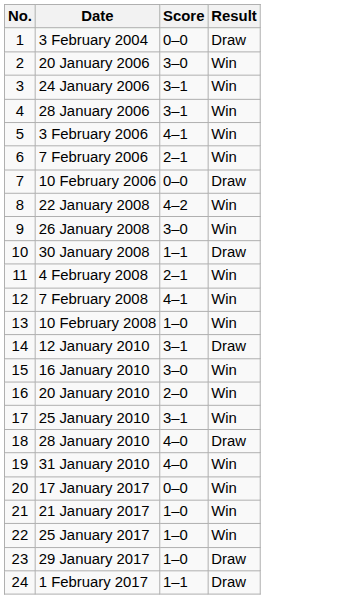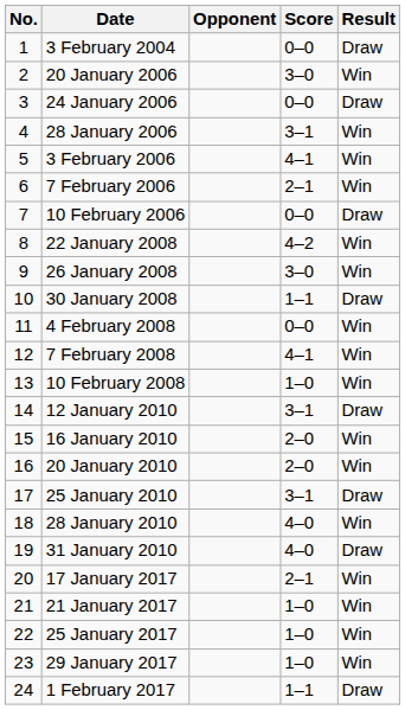 <table class="wikitable">
 <tr style="background:#DDFFDD">
 <th>No.</th>
 <th>Date</th>
+<th>Opponent</th>
 <th>Score</th>
 <th>Result</th>
 </tr>
 <tr>
 <td align=center>1</td>
 <td>3 February 2004</td>
+<td></td>
 <td>0–0</td>
 <td>Draw</td>
 </tr>
 <tr>
 <td align=center>2</td>
 <td>20 January 2006</td>
+<td></td>
 <td>3–0</td>
 <td>Win</td>
 </tr>
 <tr>
 <td align=center>3</td>
 <td>24 January 2006</td>
-<td>3–1</td>
-<td>Win</td>
+<td></td>
+<td>0–0</td>
+<td>Draw</td>
 </tr>
 <tr>
 <td align=center>4</td>
 <td>28 January 2006</td>
+<td></td>
 <td>3–1</td>
 <td>Win</td>
 </tr>
 <tr>
 <td align=center>5</td>
 <td>3 February 2006</td>
+<td></td>
 <td>4–1</td>
 <td>Win</td>
 </tr>
 <tr>
 <td align=center>6</td>
 <td>7 February 2006</td>
+<td></td>
 <td>2–1</td>
 <td>Win</td>
 </tr>
 <tr>
 <td align=center>7</td>
 <td>10 February 2006</td>
+<td></td>
 <td>0–0 </td>
 <td>Draw</td>
 </tr>
 <tr>
 <td align=center>8</td>
 <td>22 January 2008</td>
+<td></td>
 <td>4–2</td>
 <td>Win</td>
 </tr>
 <tr>
 <td align=center>9</td>
 <td>26 January 2008</td>
+<td></td>
 <td>3–0</td>
 <td>Win</td>
 </tr>
 <tr>
 <td align=center>10</td>
 <td>30 January 2008</td>
+<td></td>
 <td>1–1</td>
 <td>Draw</td>
 </tr>
 <tr>
 <td align=center>11</td>
 <td>4 February 2008</td>
-<td>2–1</td>
+<td></td>
+<td>0–0</td>
 <td>Win</td>
 </tr>
 <tr>
 <td align=center>12</td>
 <td>7 February 2008</td>
+<td></td>
 <td>4–1</td>
 <td>Win</td>
 </tr>
 <tr>
 <td align=center>13</td>
 <td>10 February 2008</td>
+<td></td>
 <td>1–0</td>
 <td>Win</td>
 </tr>
 <tr>
 <td align=center>14</td>
 <td>12 January 2010</td>
+<td></td>
 <td>3–1</td>
 <td>Draw</td>
 </tr>
 <tr>
 <td align=center>15</td>
 <td>16 January 2010</td>
-<td>3–0</td>
+<td></td>
+<td>2–0</td>
 <td>Win</td>
 </tr>
 <tr>
 <td align=center>16</td>
 <td>20 January 2010</td>
+<td></td>
 <td>2–0</td>
 <td>Win</td>
 </tr>
 <tr>
 <td align=center>17</td>
 <td>25 January 2010</td>
+<td></td>
 <td>3–1</td>
-<td>Win</td>
+<td>Draw</td>
 </tr>
 <tr>
 <td align=center>18</td>
 <td>28 January 2010</td>
+<td></td>
+<td>4–0</td>
+<td>Win</td>
+</tr>
+<tr>
+<td align=center>19</td>
+<td>31 January 2010</td>
+<td></td>
 <td>4–0</td>
 <td>Draw</td>
 </tr>
 <tr>
-<td align=center>19</td>
-<td>31 January 2010</td>
-<td>4–0</td>
-<td>Win</td>
-</tr>
-<tr>
 <td align=center>20</td>
 <td>17 January 2017</td>
-<td>0–0</td>
+<td></td>
+<td>2–1</td>
 <td>Win</td>
 </tr>
 <tr>
 <td align=center>21</td>
 <td>21 January 2017</td>
+<td></td>
 <td>1–0</td>
 <td>Win</td>
 </tr>
 <tr>
 <td align=center>22</td>
 <td>25 January 2017</td>
+<td></td>
 <td>1–0</td>
 <td>Win</td>
 </tr>
 <tr>
 <td align=center>23</td>
 <td>29 January 2017</td>
+<td></td>
 <td>1–0</td>
-<td>Draw</td>
+<td>Win</td>
 </tr>
 <tr>
 <td align=center>24</td>
 <td>1 February 2017</td>
+<td></td>
 <td>1–1 </td>
 <td>Draw</td>
 </tr>
 </table>
